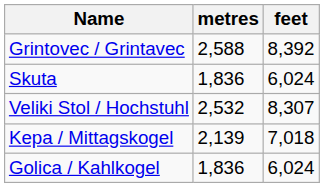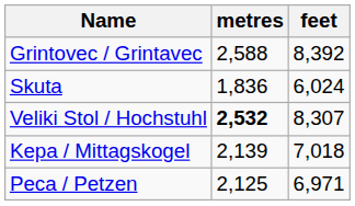 <table class="wikitable sortable">
 <tr>
 <th>Name</th>
 <th>metres</th>
 <th>feet</th>
 </tr>
 <tr>
 <td><a href='#'>Grintovec / Grintavec</a></td>
 <td>2,588</td>
 <td>8,392</td>
 </tr>
 <tr>
 <td><a href='#'>Skuta</a></td>
 <td>1,836</td>
 <td>6,024</td>
 </tr>
 <tr>
 <td><a href='#'>Veliki Stol / Hochstuhl</a></td>
-<td>2,532</td>
+<td><strong>2,532</strong></td>
 <td>8,307</td>
 </tr>
 <tr>
 <td><a href='#'>Kepa / Mittagskogel</a></td>
 <td>2,139</td>
 <td>7,018</td>
 </tr>
 <tr>
-<td><a href='#'> Golica / Kahlkogel</a></td>
-<td>1,836</td>
-<td>6,024</td>
+<td><a href='#'>Peca / Petzen</a></td>
+<td>2,125</td>
+<td>6,971</td>
 </tr>
 </table>
